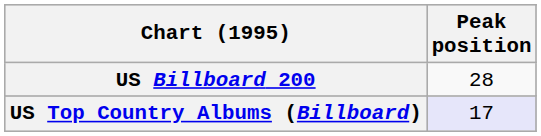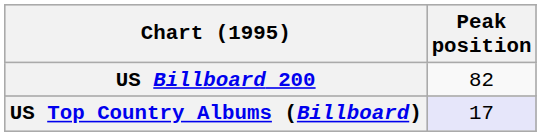 <table class="wikitable sortable plainrowheaders" style="text-align:center">
 <tr>
 <th scope="col">Chart (1995)</th>
 <th scope="col">Peak<br> position</th>
 </tr>
 <tr>
 <th scope="row">US <a href='#'><em>Billboard</em> 200</a></th>
-<td>28</td>
+<td>82</td>
 </tr>
 <tr>
 <th scope="row">US <a href='#'>Top Country Albums</a> (<em><a href='#'>Billboard</a></em>)</th>
 <td style="background: lavender;">17</td>
 </tr>
 </table>
